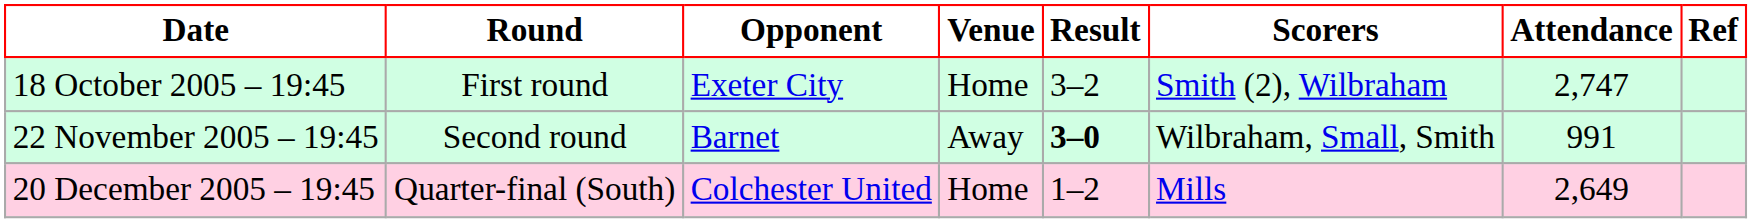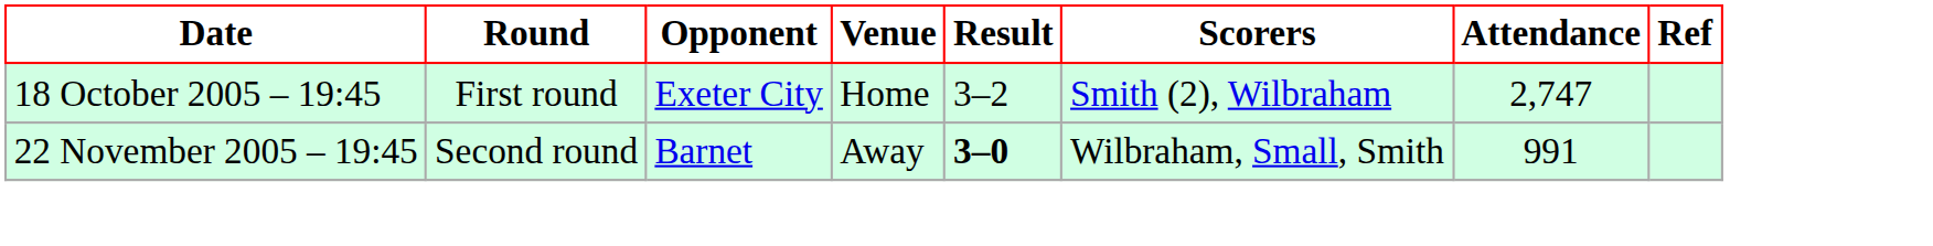 <table class="wikitable">
 <tr>
 <th style="background:#FFFFFF; color:black; border:1px solid red;">Date</th>
 <th style="background:#FFFFFF; color:black; border:1px solid red;">Round</th>
 <th style="background:#FFFFFF; color:black; border:1px solid red;">Opponent</th>
 <th style="background:#FFFFFF; color:black; border:1px solid red;">Venue</th>
 <th style="background:#FFFFFF; color:black; border:1px solid red;">Result</th>
 <th style="background:#FFFFFF; color:black; border:1px solid red;">Scorers</th>
 <th style="background:#FFFFFF; color:black; border:1px solid red;">Attendance</th>
 <th style="background:#FFFFFF; color:black; border:1px solid red;">Ref</th>
 </tr>
 <tr bgcolor = "#d0ffe3">
 <td>18 October 2005 – 19:45</td>
 <td align="center">First round</td>
 <td><a href='#'>Exeter City</a></td>
 <td>Home</td>
 <td>3–2</td>
 <td><a href='#'>Smith</a> (2), <a href='#'>Wilbraham</a></td>
 <td align="center">2,747</td>
 <td></td>
 </tr>
 <tr bgcolor = "#d0ffe3">
 <td>22 November 2005 – 19:45</td>
 <td align="center">Second round</td>
 <td><a href='#'>Barnet</a></td>
 <td>Away</td>
 <td><strong>3–0</strong></td>
 <td>Wilbraham, <a href='#'>Small</a>, Smith</td>
 <td align="center">991</td>
 <td></td>
 </tr>
-<tr bgcolor = "#ffd0e3">
-<td>20 December 2005 – 19:45</td>
-<td align="center">Quarter-final (South)</td>
-<td><a href='#'>Colchester United</a></td>
-<td>Home</td>
-<td>1–2</td>
-<td><a href='#'>Mills</a></td>
-<td align="center">2,649</td>
-<td></td>
-</tr>
 </table>
